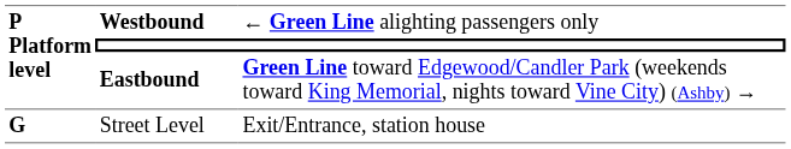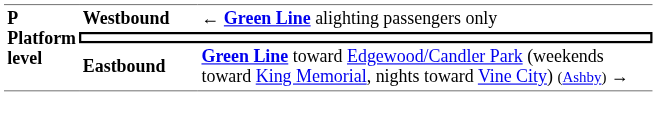 <table table border=0 cellspacing=0 cellpadding=3>
 <tr>
 <td style="border-top:solid 1px gray;border-bottom:solid 1px gray;" width=50 rowspan=3 valign=top><strong>P<br>Platform level</strong></td>
 <td style="border-top:solid 1px gray;" width=100><strong>Westbound</strong></td>
 <td style="border-top:solid 1px gray;" width=400>← <a href='#'><span><strong>Green Line</strong></span></a> alighting passengers only</td>
 </tr>
 <tr>
 <td style="border-top:solid 2px black;border-right:solid 2px black;border-left:solid 2px black;border-bottom:solid 2px black;text-align:center;" colspan=2></td>
 </tr>
 <tr>
 <td style="border-bottom:solid 1px gray;"><strong>Eastbound</strong></td>
 <td style="border-bottom:solid 1px gray;"> <a href='#'><span><strong>Green Line</strong></span></a> toward <a href='#'>Edgewood/Candler Park</a> (weekends toward <a href='#'>King Memorial</a>, nights toward <a href='#'>Vine City</a>) <small>(<a href='#'>Ashby</a>)</small> →</td>
 </tr>
-<tr>
-<td style="border-bottom:solid 1px gray;"  width=50 valign=top><strong>G</strong></td>
-<td style="border-bottom:solid 1px gray;"  width=100 valign=top>Street Level</td>
-<td style="border-bottom:solid 1px gray;"  width=400 valign=top>Exit/Entrance, station house</td>
-</tr>
 </table>
